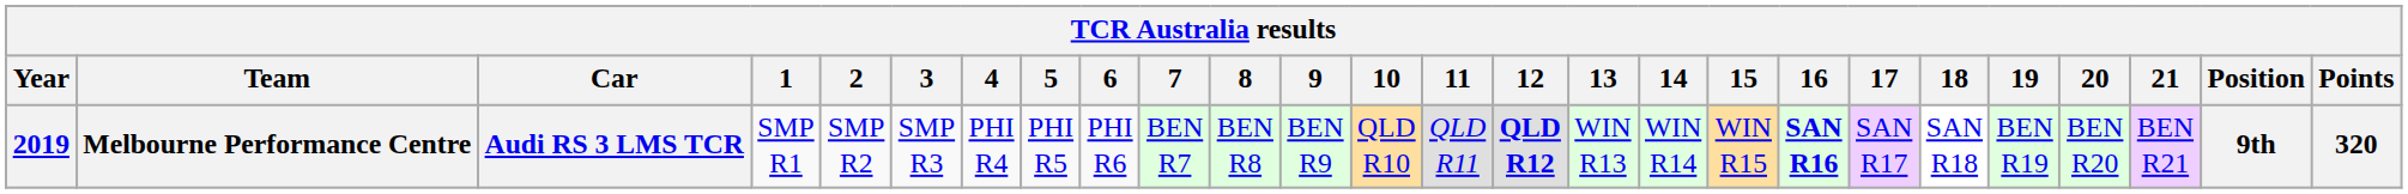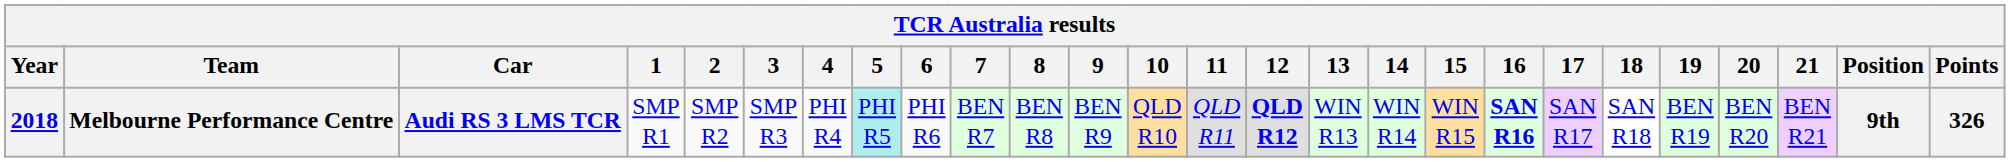 <table class="wikitable" style="text-align:center; font-size:75%">
 <tr>
 <th colspan=45><a href='#'>TCR Australia</a> results</th>
 </tr>
 <tr>
 <th>Year</th>
 <th>Team</th>
 <th>Car</th>
 <th>1</th>
 <th>2</th>
 <th>3</th>
 <th>4</th>
 <th>5</th>
 <th>6</th>
 <th>7</th>
 <th>8</th>
 <th>9</th>
 <th>10</th>
 <th>11</th>
 <th>12</th>
 <th>13</th>
 <th>14</th>
 <th>15</th>
 <th>16</th>
 <th>17</th>
 <th>18</th>
 <th>19</th>
 <th>20</th>
 <th>21</th>
 <th>Position</th>
 <th>Points</th>
 </tr>
 <tr>
-<th><a href='#'>2019</a></th>
+<th><a href='#'>2018</a></th>
 <th>Melbourne Performance Centre</th>
 <th><a href='#'>Audi RS 3 LMS TCR</a></th>
 <td><a href='#'>SMP<br>R1</a></td>
 <td><a href='#'>SMP<br>R2</a></td>
 <td><a href='#'>SMP<br>R3</a></td>
 <td><a href='#'>PHI<br>R4</a></td>
-<td><a href='#'>PHI<br>R5</a></td>
+<td style="background: paleturquoise;"><a href='#'>PHI<br>R5</a></td>
 <td><a href='#'>PHI<br>R6</a></td>
 <td style="background: #dfffdf"><a href='#'>BEN<br>R7</a><br></td>
 <td style="background: #dfffdf"><a href='#'>BEN<br>R8</a><br></td>
 <td style="background: #dfffdf"><a href='#'>BEN<br>R9</a><br></td>
 <td style="background: #ffdf9f"><a href='#'>QLD<br>R10</a><br></td>
 <td style="background: #dfdfdf"><em><a href='#'>QLD<br>R11</a><br></em></td>
 <td style="background: #dfdfdf"><strong><a href='#'>QLD<br>R12</a><br></strong></td>
 <td style="background: #dfffdf"><a href='#'>WIN<br>R13</a><br></td>
 <td style="background: #dfffdf"><a href='#'>WIN<br>R14</a><br></td>
 <td style="background: #ffdf9f"><a href='#'>WIN<br>R15</a><br></td>
 <td style="background: #dfffdf"><strong><a href='#'>SAN<br>R16</a><br></strong></td>
 <td style="background: #efcfff"><a href='#'>SAN<br>R17</a><br></td>
 <td style="background: #ffffff"><a href='#'>SAN<br>R18</a><br></td>
 <td style="background: #dfffdf"><a href='#'>BEN<br>R19</a><br></td>
 <td style="background: #dfffdf"><a href='#'>BEN<br>R20</a><br></td>
 <td style="background: #efcfff"><a href='#'>BEN<br>R21</a><br></td>
 <th>9th</th>
-<th>320</th>
+<th>326</th>
 </tr>
 </table>
